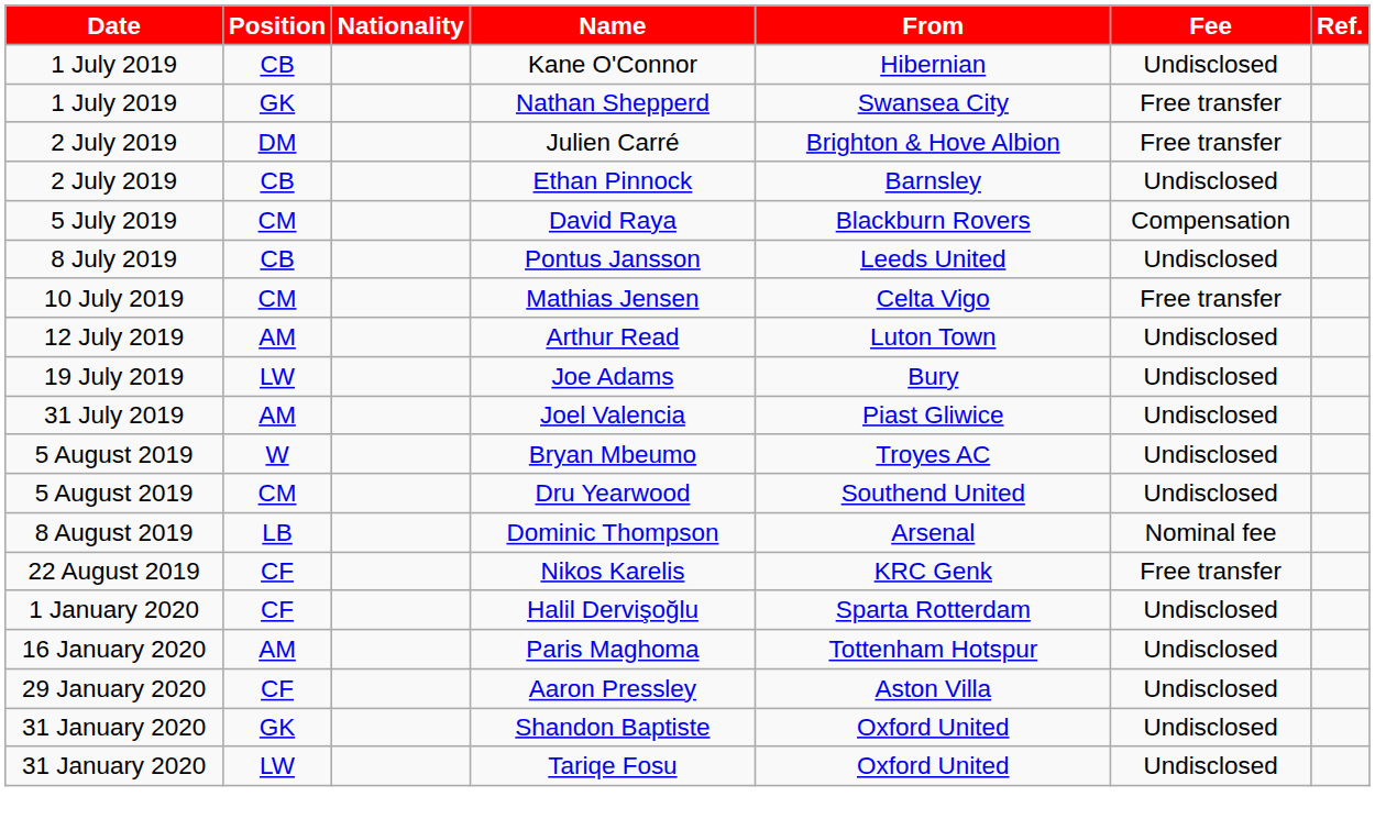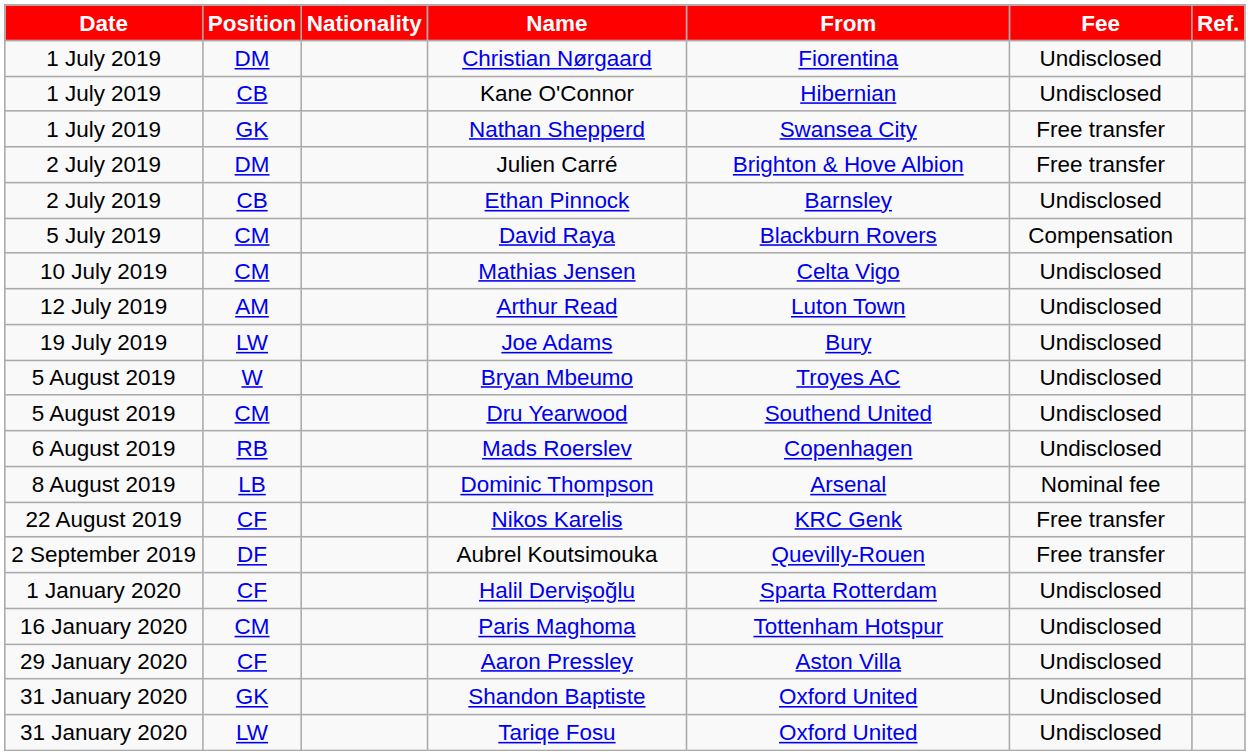 <table class="wikitable"  style="text-align:center; font-size:90%; ">
 <tr>
 <th style="background:#FF0000; color:#FFFFFF; width:120px;">Date</th>
 <th style="background:#FF0000; color:#FFFFFF; width:50px;">Position</th>
 <th style="background:#FF0000; color:#FFFFFF; width:50px;">Nationality</th>
 <th style="background:#FF0000; color:#FFFFFF; width:160px;">Name</th>
 <th style="background:#FF0000; color:#FFFFFF; width:200px;">From</th>
 <th style="background:#FF0000; color:#FFFFFF; width:110px;">Fee</th>
 <th style="background:#FF0000; color:#FFFFFF; width:25px;">Ref.</th>
+</tr>
+<tr>
+<td>1 July 2019</td>
+<td><a href='#'>DM</a></td>
+<td></td>
+<td><a href='#'>Christian Nørgaard</a></td>
+<td> <a href='#'>Fiorentina</a></td>
+<td>Undisclosed</td>
+<td></td>
 </tr>
 <tr>
 <td>1 July 2019</td>
 <td><a href='#'>CB</a></td>
 <td></td>
 <td>Kane O'Connor</td>
 <td> <a href='#'>Hibernian</a></td>
 <td>Undisclosed</td>
 <td></td>
 </tr>
 <tr>
 <td>1 July 2019</td>
 <td><a href='#'>GK</a></td>
 <td></td>
 <td><a href='#'>Nathan Shepperd</a></td>
 <td> <a href='#'>Swansea City</a></td>
 <td>Free transfer</td>
 <td></td>
 </tr>
 <tr>
 <td>2 July 2019</td>
 <td><a href='#'>DM</a></td>
 <td></td>
 <td>Julien Carré</td>
 <td> <a href='#'>Brighton & Hove Albion</a></td>
 <td>Free transfer</td>
 <td></td>
 </tr>
 <tr>
 <td>2 July 2019</td>
 <td><a href='#'>CB</a></td>
 <td></td>
 <td><a href='#'>Ethan Pinnock</a></td>
 <td> <a href='#'>Barnsley</a></td>
 <td>Undisclosed</td>
 <td></td>
 </tr>
 <tr>
 <td>5 July 2019</td>
 <td><a href='#'>CM</a></td>
 <td></td>
 <td><a href='#'>David Raya</a></td>
 <td> <a href='#'>Blackburn Rovers</a></td>
 <td>Compensation</td>
 <td></td>
 </tr>
 <tr>
-<td>8 July 2019</td>
-<td><a href='#'>CB</a></td>
-<td></td>
-<td><a href='#'>Pontus Jansson</a></td>
-<td> <a href='#'>Leeds United</a></td>
-<td>Undisclosed</td>
-<td></td>
-</tr>
-<tr>
 <td>10 July 2019</td>
 <td><a href='#'>CM</a></td>
 <td></td>
 <td><a href='#'>Mathias Jensen</a></td>
 <td> <a href='#'>Celta Vigo</a></td>
-<td>Free transfer</td>
+<td>Undisclosed</td>
 <td></td>
 </tr>
 <tr>
 <td>12 July 2019</td>
 <td><a href='#'>AM</a></td>
 <td></td>
 <td><a href='#'>Arthur Read</a></td>
 <td> <a href='#'>Luton Town</a></td>
 <td>Undisclosed</td>
 <td></td>
 </tr>
 <tr>
 <td>19 July 2019</td>
 <td><a href='#'>LW</a></td>
 <td></td>
 <td><a href='#'>Joe Adams</a></td>
 <td> <a href='#'>Bury</a></td>
-<td>Undisclosed</td>
-<td></td>
-</tr>
-<tr>
-<td>31 July 2019</td>
-<td><a href='#'>AM</a></td>
-<td></td>
-<td><a href='#'>Joel Valencia</a></td>
-<td> <a href='#'>Piast Gliwice</a></td>
 <td>Undisclosed</td>
 <td></td>
 </tr>
 <tr>
 <td>5 August 2019</td>
 <td><a href='#'>W</a></td>
 <td></td>
 <td><a href='#'>Bryan Mbeumo</a></td>
 <td> <a href='#'>Troyes AC</a></td>
 <td>Undisclosed</td>
 <td></td>
 </tr>
 <tr>
 <td>5 August 2019</td>
 <td><a href='#'>CM</a></td>
 <td></td>
 <td><a href='#'>Dru Yearwood</a></td>
 <td> <a href='#'>Southend United</a></td>
 <td>Undisclosed</td>
 <td></td>
 </tr>
 <tr>
+<td>6 August 2019</td>
+<td><a href='#'>RB</a></td>
+<td></td>
+<td><a href='#'>Mads Roerslev</a></td>
+<td> <a href='#'>Copenhagen</a></td>
+<td>Undisclosed</td>
+<td></td>
+</tr>
+<tr>
 <td>8 August 2019</td>
 <td><a href='#'>LB</a></td>
 <td></td>
 <td><a href='#'>Dominic Thompson</a></td>
 <td> <a href='#'>Arsenal</a></td>
 <td>Nominal fee</td>
 <td></td>
 </tr>
 <tr>
 <td>22 August 2019</td>
 <td><a href='#'>CF</a></td>
 <td></td>
 <td><a href='#'>Nikos Karelis</a></td>
 <td> <a href='#'>KRC Genk</a></td>
 <td>Free transfer</td>
 <td></td>
 </tr>
 <tr>
+<td>2 September 2019</td>
+<td><a href='#'>DF</a></td>
+<td></td>
+<td>Aubrel Koutsimouka</td>
+<td> <a href='#'>Quevilly-Rouen</a></td>
+<td>Free transfer</td>
+<td></td>
+</tr>
+<tr>
 <td>1 January 2020</td>
 <td><a href='#'>CF</a></td>
 <td></td>
 <td><a href='#'>Halil Dervişoğlu</a></td>
 <td> <a href='#'>Sparta Rotterdam</a></td>
 <td>Undisclosed</td>
 <td></td>
 </tr>
 <tr>
 <td>16 January 2020</td>
-<td><a href='#'>AM</a></td>
+<td><a href='#'>CM</a></td>
 <td></td>
 <td><a href='#'>Paris Maghoma</a></td>
 <td> <a href='#'>Tottenham Hotspur</a></td>
 <td>Undisclosed</td>
 <td></td>
 </tr>
 <tr>
 <td>29 January 2020</td>
 <td><a href='#'>CF</a></td>
 <td></td>
 <td><a href='#'>Aaron Pressley</a></td>
 <td> <a href='#'>Aston Villa</a></td>
 <td>Undisclosed</td>
 <td></td>
 </tr>
 <tr>
 <td>31 January 2020</td>
 <td><a href='#'>GK</a></td>
 <td></td>
 <td><a href='#'>Shandon Baptiste</a></td>
 <td> <a href='#'>Oxford United</a></td>
 <td>Undisclosed</td>
 <td></td>
 </tr>
 <tr>
 <td>31 January 2020</td>
 <td><a href='#'>LW</a></td>
 <td></td>
 <td><a href='#'>Tariqe Fosu</a></td>
 <td> <a href='#'>Oxford United</a></td>
 <td>Undisclosed</td>
 <td></td>
 </tr>
 </table>
